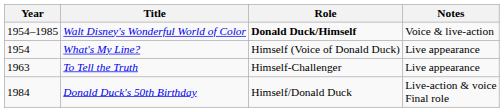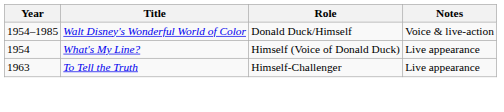 <table class="wikitable sortable">
 <tr>
 <th>Year</th>
 <th>Title</th>
 <th>Role</th>
 <th>Notes</th>
 </tr>
 <tr>
 <td rowspan="1">1954–1985</td>
 <td><em><a href='#'>Walt Disney's Wonderful World of Color</a></em></td>
-<td><strong>Donald Duck/Himself</strong></td>
+<td>Donald Duck/Himself</td>
 <td>Voice & live-action</td>
 </tr>
 <tr>
 <td rowspan="1">1954</td>
 <td><em><a href='#'>What's My Line?</a></em></td>
 <td>Himself (Voice of Donald Duck)</td>
 <td>Live appearance</td>
 </tr>
 <tr>
 <td rowspan="1">1963</td>
 <td><em><a href='#'>To Tell the Truth</a></em></td>
 <td>Himself-Challenger</td>
 <td>Live appearance</td>
 </tr>
-<tr>
-<td rowspan="1">1984</td>
-<td><em><a href='#'>Donald Duck's 50th Birthday</a></em></td>
-<td>Himself/Donald Duck</td>
-<td>Live-action & voice<br>Final role</td>
-</tr>
 </table>
